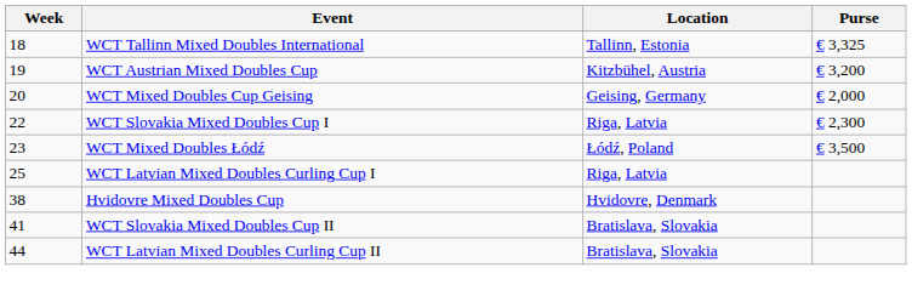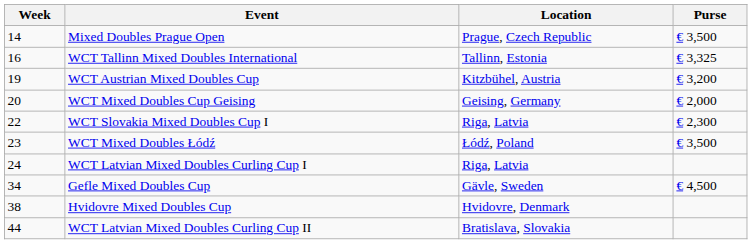 <table class="wikitable sortable" style="margin-right:0; width:70%">
 <tr>
 <th scope="col">Week</th>
 <th scope="col">Event</th>
 <th scope="col">Location</th>
 <th scope="col">Purse</th>
 </tr>
 <tr>
-<td>18</td>
+<td>14</td>
+<td><a href='#'>Mixed Doubles Prague Open</a></td>
+<td><a href='#'>Prague</a>, <a href='#'>Czech Republic</a></td>
+<td><a href='#'>€</a> 3,500</td>
+</tr>
+<tr>
+<td>16</td>
 <td><a href='#'>WCT Tallinn Mixed Doubles International</a></td>
 <td><a href='#'>Tallinn</a>, <a href='#'>Estonia</a></td>
 <td><a href='#'>€</a> 3,325</td>
 </tr>
 <tr>
 <td>19</td>
 <td><a href='#'>WCT Austrian Mixed Doubles Cup</a></td>
 <td><a href='#'>Kitzbühel</a>, <a href='#'>Austria</a></td>
 <td><a href='#'>€</a> 3,200</td>
 </tr>
 <tr>
 <td>20</td>
 <td><a href='#'>WCT Mixed Doubles Cup Geising</a></td>
 <td><a href='#'>Geising</a>, <a href='#'>Germany</a></td>
 <td><a href='#'>€</a> 2,000</td>
 </tr>
 <tr>
 <td>22</td>
 <td><a href='#'>WCT Slovakia Mixed Doubles Cup</a> I</td>
 <td><a href='#'>Riga</a>, <a href='#'>Latvia</a></td>
 <td><a href='#'>€</a> 2,300</td>
 </tr>
 <tr>
 <td>23</td>
 <td><a href='#'>WCT Mixed Doubles Łódź</a></td>
 <td><a href='#'>Łódź</a>, <a href='#'>Poland</a></td>
 <td><a href='#'>€</a> 3,500</td>
 </tr>
 <tr>
-<td>25</td>
+<td>24</td>
 <td><a href='#'>WCT Latvian Mixed Doubles Curling Cup</a> I</td>
 <td><a href='#'>Riga</a>, <a href='#'>Latvia</a></td>
 <td></td>
 </tr>
 <tr>
+<td>34</td>
+<td><a href='#'>Gefle Mixed Doubles Cup</a></td>
+<td><a href='#'>Gävle</a>, <a href='#'>Sweden</a></td>
+<td><a href='#'>€</a> 4,500</td>
+</tr>
+<tr>
 <td>38</td>
 <td><a href='#'>Hvidovre Mixed Doubles Cup</a></td>
 <td><a href='#'>Hvidovre</a>, <a href='#'>Denmark</a></td>
-<td></td>
-</tr>
-<tr>
-<td>41</td>
-<td><a href='#'>WCT Slovakia Mixed Doubles Cup</a> II</td>
-<td><a href='#'>Bratislava</a>, <a href='#'>Slovakia</a></td>
 <td></td>
 </tr>
 <tr>
 <td>44</td>
 <td><a href='#'>WCT Latvian Mixed Doubles Curling Cup</a> II</td>
 <td><a href='#'>Bratislava</a>, <a href='#'>Slovakia</a></td>
 <td></td>
 </tr>
 </table>
